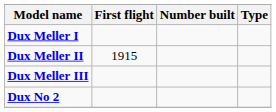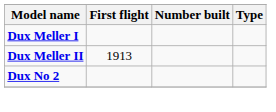 <table class="wikitable">
 <tr>
 </tr>
 <tr>
 <th>Model name</th>
 <th>First flight</th>
 <th>Number built</th>
 <th>Type</th>
 </tr>
 <tr>
 <td align=left><strong><a href='#'>Dux Meller I</a></strong></td>
 <td align=center></td>
 <td align=center></td>
 <td align=left></td>
 </tr>
 <tr>
 <td align=left><strong><a href='#'>Dux Meller II</a></strong></td>
-<td align=center>1915</td>
-<td align=center></td>
-<td align=left></td>
-</tr>
-<tr>
-<td align=left><strong><a href='#'>Dux Meller III</a></strong></td>
-<td align=center></td>
+<td align=center>1913</td>
 <td align=center></td>
 <td align=left></td>
 </tr>
 <tr>
 <td align=left><strong><a href='#'>Dux No 2</a></strong></td>
 <td align=center></td>
 <td align=center></td>
 <td align=left></td>
 </tr>
 <tr>
 </tr>
 </table>
